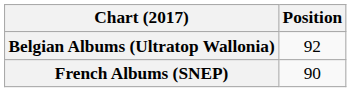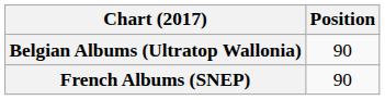 <table class="wikitable sortable plainrowheaders" style="text-align:center">
 <tr>
 <th scope="col">Chart (2017)</th>
 <th scope="col">Position</th>
 </tr>
 <tr>
 <th scope="row">Belgian Albums (Ultratop Wallonia)</th>
-<td>92</td>
+<td>90</td>
 </tr>
 <tr>
 <th scope="row">French Albums (SNEP)</th>
 <td>90</td>
 </tr>
 </table>
